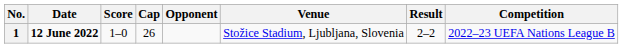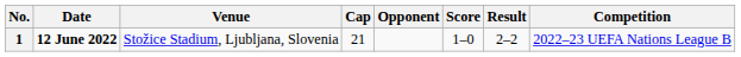 <table class="wikitable sortable">
 <tr>
 <th scope=col>No.</th>
 <th scope=col>Date</th>
-<th scope=col>Score</th>
+<th scope=col>Venue</th>
 <th scope=col>Cap</th>
 <th scope=col>Opponent</th>
-<th scope=col>Venue</th>
+<th scope=col>Score</th>
 <th scope=col>Result</th>
 <th scope=col>Competition</th>
 </tr>
 <tr>
 <th scope=row style=text-align:center>1</th>
 <td><strong>12 June 2022</strong></td>
+<td><a href='#'>Stožice Stadium</a>, Ljubljana, Slovenia</td>
+<td align="center">21</td>
+<td></td>
 <td align=center>1–0</td>
-<td align="center">26</td>
-<td></td>
-<td><a href='#'>Stožice Stadium</a>, Ljubljana, Slovenia</td>
 <td align=center>2–2</td>
 <td><a href='#'>2022–23 UEFA Nations League B</a></td>
 </tr>
 </table>
